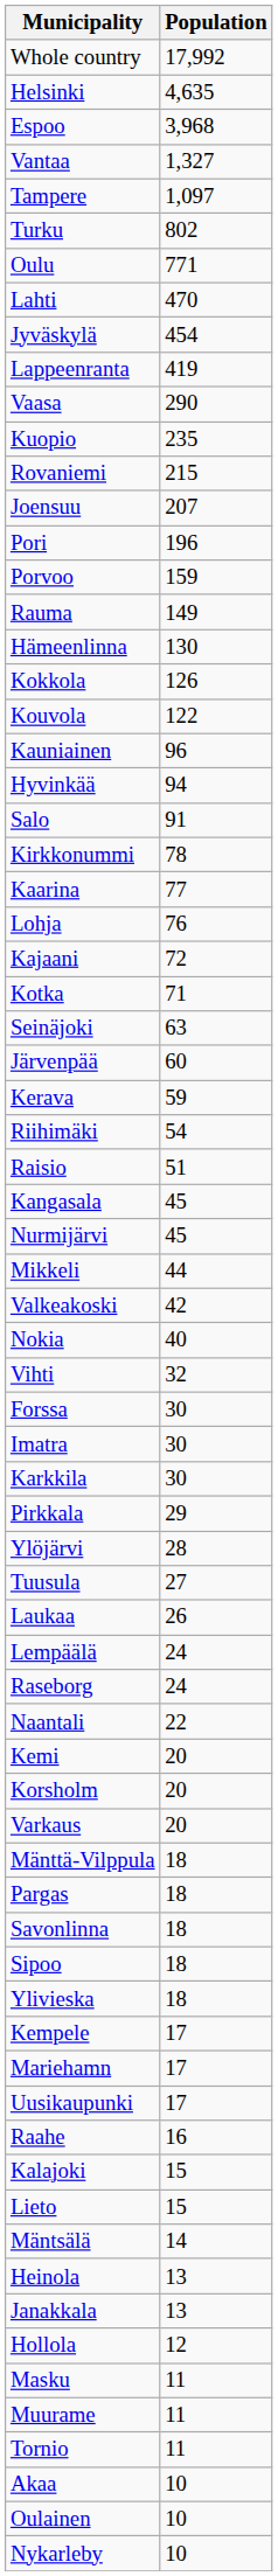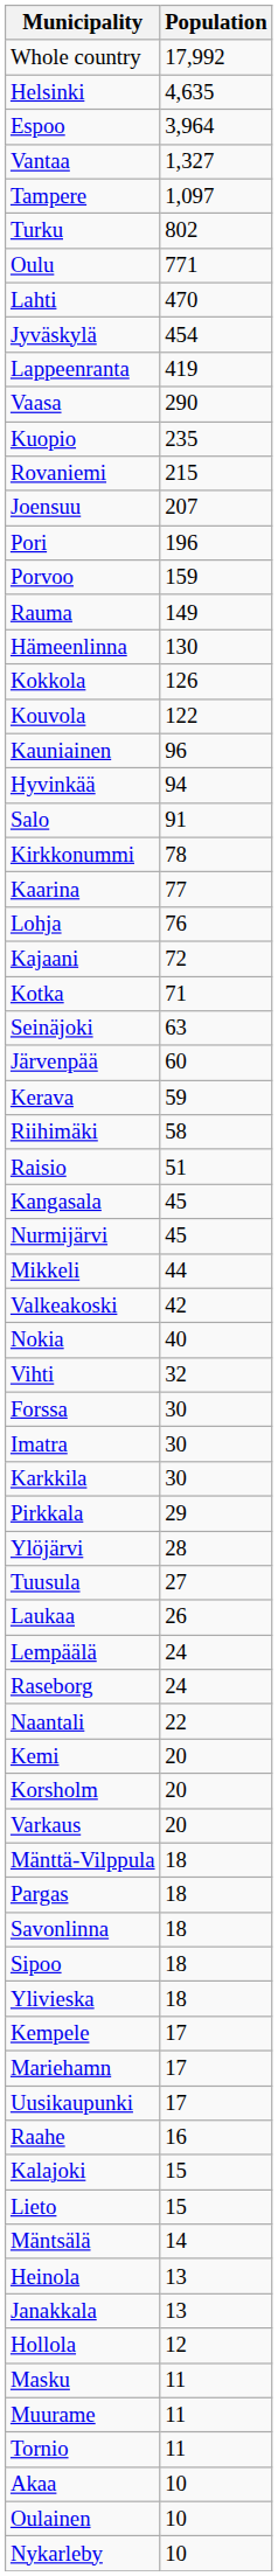 <table role="presentation" class="wikitable sortable mw-collapsible mw-collapsed">
 <tr>
 <th>Municipality</th>
 <th>Population</th>
 </tr>
 <tr>
 <td>Whole country</td>
 <td>17,992</td>
 </tr>
 <tr>
 <td><a href='#'>Helsinki</a></td>
 <td>4,635</td>
 </tr>
 <tr>
 <td><a href='#'>Espoo</a></td>
-<td>3,968</td>
+<td>3,964</td>
 </tr>
 <tr>
 <td><a href='#'>Vantaa</a></td>
 <td>1,327</td>
 </tr>
 <tr>
 <td><a href='#'>Tampere</a></td>
 <td>1,097</td>
 </tr>
 <tr>
 <td><a href='#'>Turku</a></td>
 <td>802</td>
 </tr>
 <tr>
 <td><a href='#'>Oulu</a></td>
 <td>771</td>
 </tr>
 <tr>
 <td><a href='#'>Lahti</a></td>
 <td>470</td>
 </tr>
 <tr>
 <td><a href='#'>Jyväskylä</a></td>
 <td>454</td>
 </tr>
 <tr>
 <td><a href='#'>Lappeenranta</a></td>
 <td>419</td>
 </tr>
 <tr>
 <td><a href='#'>Vaasa</a></td>
 <td>290</td>
 </tr>
 <tr>
 <td><a href='#'>Kuopio</a></td>
 <td>235</td>
 </tr>
 <tr>
 <td><a href='#'>Rovaniemi</a></td>
 <td>215</td>
 </tr>
 <tr>
 <td><a href='#'>Joensuu</a></td>
 <td>207</td>
 </tr>
 <tr>
 <td><a href='#'>Pori</a></td>
 <td>196</td>
 </tr>
 <tr>
 <td><a href='#'>Porvoo</a></td>
 <td>159</td>
 </tr>
 <tr>
 <td><a href='#'>Rauma</a></td>
 <td>149</td>
 </tr>
 <tr>
 <td><a href='#'>Hämeenlinna</a></td>
 <td>130</td>
 </tr>
 <tr>
 <td><a href='#'>Kokkola</a></td>
 <td>126</td>
 </tr>
 <tr>
 <td><a href='#'>Kouvola</a></td>
 <td>122</td>
 </tr>
 <tr>
 <td><a href='#'>Kauniainen</a></td>
 <td>96</td>
 </tr>
 <tr>
 <td><a href='#'>Hyvinkää</a></td>
 <td>94</td>
 </tr>
 <tr>
 <td><a href='#'>Salo</a></td>
 <td>91</td>
 </tr>
 <tr>
 <td><a href='#'>Kirkkonummi</a></td>
 <td>78</td>
 </tr>
 <tr>
 <td><a href='#'>Kaarina</a></td>
 <td>77</td>
 </tr>
 <tr>
 <td><a href='#'>Lohja</a></td>
 <td>76</td>
 </tr>
 <tr>
 <td><a href='#'>Kajaani</a></td>
 <td>72</td>
 </tr>
 <tr>
 <td><a href='#'>Kotka</a></td>
 <td>71</td>
 </tr>
 <tr>
 <td><a href='#'>Seinäjoki</a></td>
 <td>63</td>
 </tr>
 <tr>
 <td><a href='#'>Järvenpää</a></td>
 <td>60</td>
 </tr>
 <tr>
 <td><a href='#'>Kerava</a></td>
 <td>59</td>
 </tr>
 <tr>
 <td><a href='#'>Riihimäki</a></td>
-<td>54</td>
+<td>58</td>
 </tr>
 <tr>
 <td><a href='#'>Raisio</a></td>
 <td>51</td>
 </tr>
 <tr>
 <td><a href='#'>Kangasala</a></td>
 <td>45</td>
 </tr>
 <tr>
 <td><a href='#'>Nurmijärvi</a></td>
 <td>45</td>
 </tr>
 <tr>
 <td><a href='#'>Mikkeli</a></td>
 <td>44</td>
 </tr>
 <tr>
 <td><a href='#'>Valkeakoski</a></td>
 <td>42</td>
 </tr>
 <tr>
 <td><a href='#'>Nokia</a></td>
 <td>40</td>
 </tr>
 <tr>
 <td><a href='#'>Vihti</a></td>
 <td>32</td>
 </tr>
 <tr>
 <td><a href='#'>Forssa</a></td>
 <td>30</td>
 </tr>
 <tr>
 <td><a href='#'>Imatra</a></td>
 <td>30</td>
 </tr>
 <tr>
 <td><a href='#'>Karkkila</a></td>
 <td>30</td>
 </tr>
 <tr>
 <td><a href='#'>Pirkkala</a></td>
 <td>29</td>
 </tr>
 <tr>
 <td><a href='#'>Ylöjärvi</a></td>
 <td>28</td>
 </tr>
 <tr>
 <td><a href='#'>Tuusula</a></td>
 <td>27</td>
 </tr>
 <tr>
 <td><a href='#'>Laukaa</a></td>
 <td>26</td>
 </tr>
 <tr>
 <td><a href='#'>Lempäälä</a></td>
 <td>24</td>
 </tr>
 <tr>
 <td><a href='#'>Raseborg</a></td>
 <td>24</td>
 </tr>
 <tr>
 <td><a href='#'>Naantali</a></td>
 <td>22</td>
 </tr>
 <tr>
 <td><a href='#'>Kemi</a></td>
 <td>20</td>
 </tr>
 <tr>
 <td><a href='#'>Korsholm</a></td>
 <td>20</td>
 </tr>
 <tr>
 <td><a href='#'>Varkaus</a></td>
 <td>20</td>
 </tr>
 <tr>
 <td><a href='#'>Mänttä-Vilppula</a></td>
 <td>18</td>
 </tr>
 <tr>
 <td><a href='#'>Pargas</a></td>
 <td>18</td>
 </tr>
 <tr>
 <td><a href='#'>Savonlinna</a></td>
 <td>18</td>
 </tr>
 <tr>
 <td><a href='#'>Sipoo</a></td>
 <td>18</td>
 </tr>
 <tr>
 <td><a href='#'>Ylivieska</a></td>
 <td>18</td>
 </tr>
 <tr>
 <td><a href='#'>Kempele</a></td>
 <td>17</td>
 </tr>
 <tr>
 <td><a href='#'>Mariehamn</a></td>
 <td>17</td>
 </tr>
 <tr>
 <td><a href='#'>Uusikaupunki</a></td>
 <td>17</td>
 </tr>
 <tr>
 <td><a href='#'>Raahe</a></td>
 <td>16</td>
 </tr>
 <tr>
 <td><a href='#'>Kalajoki</a></td>
 <td>15</td>
 </tr>
 <tr>
 <td><a href='#'>Lieto</a></td>
 <td>15</td>
 </tr>
 <tr>
 <td><a href='#'>Mäntsälä</a></td>
 <td>14</td>
 </tr>
 <tr>
 <td><a href='#'>Heinola</a></td>
 <td>13</td>
 </tr>
 <tr>
 <td><a href='#'>Janakkala</a></td>
 <td>13</td>
 </tr>
 <tr>
 <td><a href='#'>Hollola</a></td>
 <td>12</td>
 </tr>
 <tr>
 <td><a href='#'>Masku</a></td>
 <td>11</td>
 </tr>
 <tr>
 <td><a href='#'>Muurame</a></td>
 <td>11</td>
 </tr>
 <tr>
 <td><a href='#'>Tornio</a></td>
 <td>11</td>
 </tr>
 <tr>
 <td><a href='#'>Akaa</a></td>
 <td>10</td>
 </tr>
 <tr>
 <td><a href='#'>Oulainen</a></td>
 <td>10</td>
 </tr>
 <tr>
 <td><a href='#'>Nykarleby</a></td>
 <td>10</td>
 </tr>
 </table>
